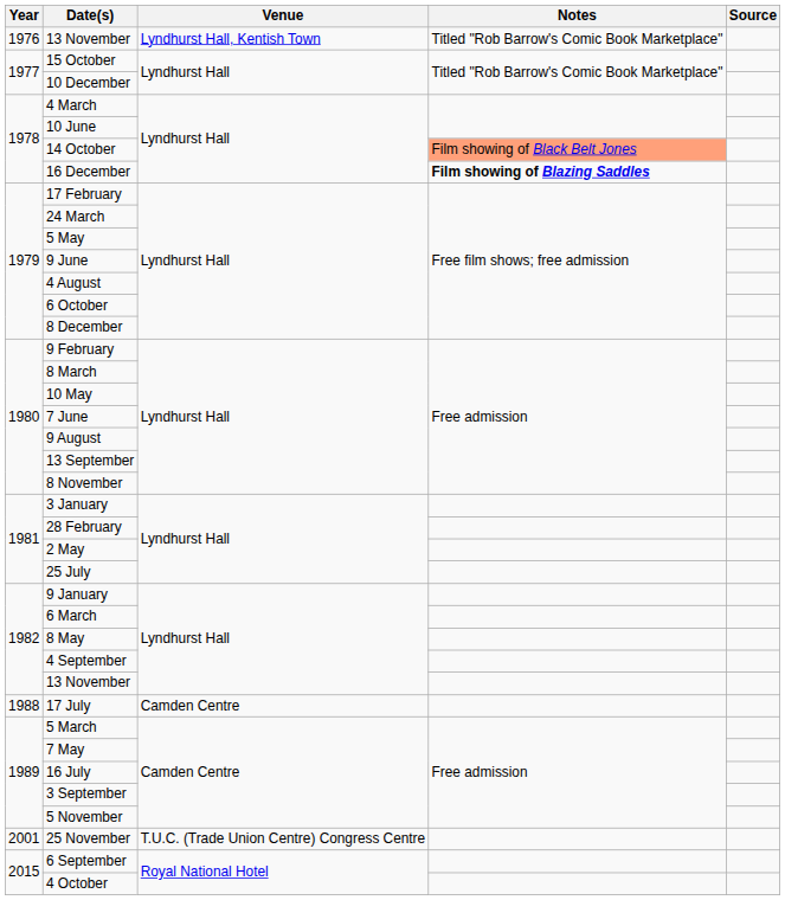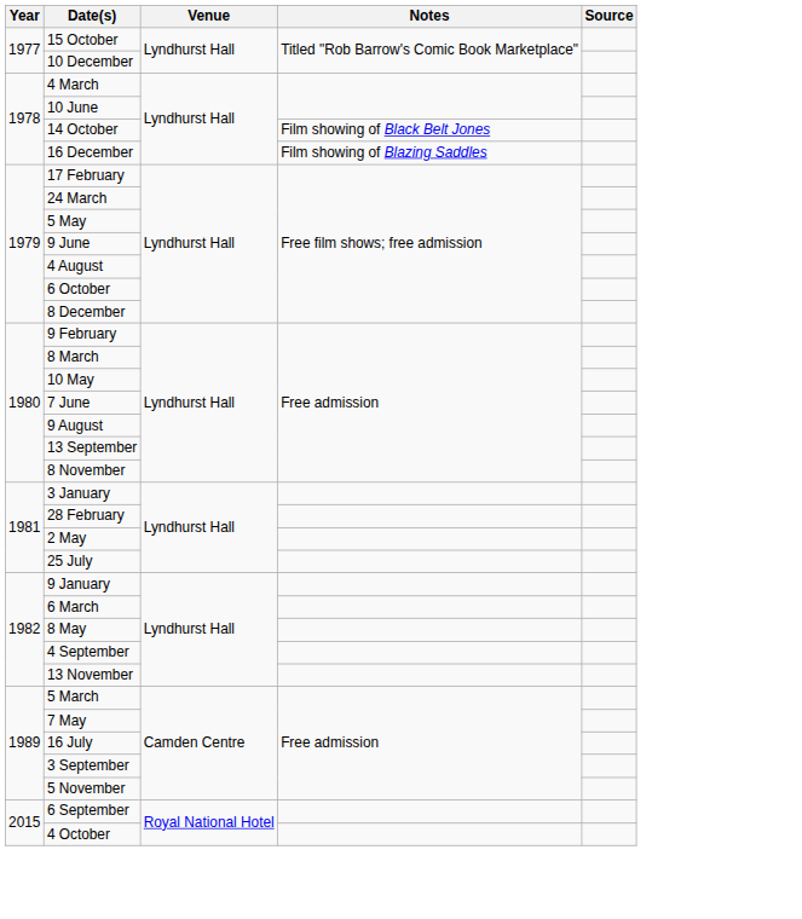 <table class="wikitable sortable">
 <tr>
 <th>Year</th>
 <th>Date(s)</th>
 <th>Venue</th>
 <th>Notes</th>
 <th>Source</th>
-</tr>
-<tr>
-<td>1976</td>
-<td>13 November</td>
-<td><a href='#'>Lyndhurst Hall, Kentish Town</a></td>
-<td>Titled "Rob Barrow's Comic Book Marketplace"</td>
-<td></td>
 </tr>
 <tr>
 <td rowspan=2>1977</td>
 <td>15 October</td>
 <td rowspan=2>Lyndhurst Hall</td>
 <td rowspan=2>Titled "Rob Barrow's Comic Book Marketplace"</td>
 <td></td>
 </tr>
 <tr>
 <td>10 December</td>
 <td></td>
 </tr>
 <tr>
 <td rowspan=4>1978</td>
 <td>4 March</td>
 <td rowspan=4>Lyndhurst Hall</td>
 <td rowspan=2></td>
 <td></td>
 </tr>
 <tr>
 <td>10 June</td>
 <td></td>
 </tr>
 <tr>
 <td>14 October</td>
-<td style="background: lightsalmon;">Film showing of <em><a href='#'>Black Belt Jones</a></em></td>
+<td>Film showing of <em><a href='#'>Black Belt Jones</a></em></td>
 <td></td>
 </tr>
 <tr>
 <td>16 December</td>
-<td><strong>Film showing of <em><a href='#'>Blazing Saddles</a></em></strong></td>
+<td>Film showing of <em><a href='#'>Blazing Saddles</a></em></td>
 <td></td>
 </tr>
 <tr>
 <td rowspan=7>1979</td>
 <td>17 February</td>
 <td rowspan=7>Lyndhurst Hall</td>
 <td rowspan=7>Free film shows; free admission</td>
 <td></td>
 </tr>
 <tr>
 <td>24 March</td>
 <td></td>
 </tr>
 <tr>
 <td>5 May</td>
 <td></td>
 </tr>
 <tr>
 <td>9 June</td>
 <td></td>
 </tr>
 <tr>
 <td>4 August</td>
 <td></td>
 </tr>
 <tr>
 <td>6 October</td>
 <td></td>
 </tr>
 <tr>
 <td>8 December</td>
 <td></td>
 </tr>
 <tr>
 <td rowspan=7>1980</td>
 <td>9 February</td>
 <td rowspan=7>Lyndhurst Hall</td>
 <td rowspan=7>Free admission</td>
 <td></td>
 </tr>
 <tr>
 <td>8 March</td>
 <td></td>
 </tr>
 <tr>
 <td>10 May</td>
 <td></td>
 </tr>
 <tr>
 <td>7 June</td>
 <td></td>
 </tr>
 <tr>
 <td>9 August</td>
 <td></td>
 </tr>
 <tr>
 <td>13 September</td>
 <td></td>
 </tr>
 <tr>
 <td>8 November</td>
 <td></td>
 </tr>
 <tr>
 <td rowspan=4>1981</td>
 <td>3 January</td>
 <td rowspan=4>Lyndhurst Hall</td>
 <td></td>
 <td></td>
 </tr>
 <tr>
 <td>28 February</td>
 <td></td>
 <td></td>
 </tr>
 <tr>
 <td>2 May</td>
 <td></td>
 <td></td>
 </tr>
 <tr>
 <td>25 July</td>
 <td></td>
 <td></td>
 </tr>
 <tr>
 <td rowspan=5>1982</td>
 <td>9 January</td>
 <td rowspan=5>Lyndhurst Hall</td>
 <td></td>
 <td></td>
 </tr>
 <tr>
 <td>6 March</td>
 <td></td>
 <td></td>
 </tr>
 <tr>
 <td>8 May</td>
 <td></td>
 <td></td>
 </tr>
 <tr>
 <td>4 September</td>
 <td></td>
 <td></td>
 </tr>
 <tr>
 <td>13 November</td>
 <td></td>
 <td></td>
 </tr>
 <tr>
-<td>1988</td>
-<td>17 July</td>
-<td>Camden Centre</td>
-<td></td>
-<td></td>
-</tr>
-<tr>
 <td rowspan=5>1989</td>
 <td>5 March</td>
 <td rowspan=5>Camden Centre</td>
 <td rowspan=5>Free admission</td>
 <td></td>
 </tr>
 <tr>
 <td>7 May</td>
 <td></td>
 </tr>
 <tr>
 <td>16 July</td>
 <td></td>
 </tr>
 <tr>
 <td>3 September</td>
 <td></td>
 </tr>
 <tr>
 <td>5 November</td>
 <td></td>
 </tr>
 <tr>
-<td>2001</td>
-<td>25 November</td>
-<td>T.U.C. (Trade Union Centre) Congress Centre</td>
-<td></td>
-<td></td>
-</tr>
-<tr>
 <td rowspan=2>2015</td>
 <td>6 September</td>
 <td rowspan=2><a href='#'>Royal National Hotel</a></td>
 <td></td>
 <td></td>
 </tr>
 <tr>
 <td>4 October</td>
 <td></td>
 <td></td>
 </tr>
 </table>
